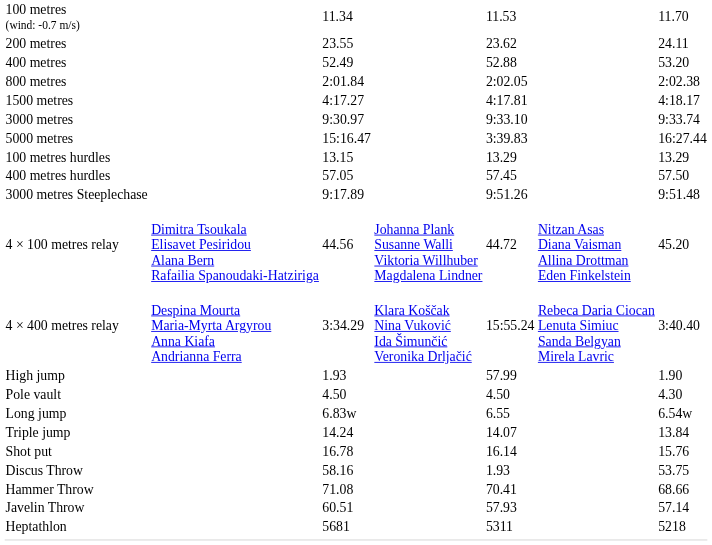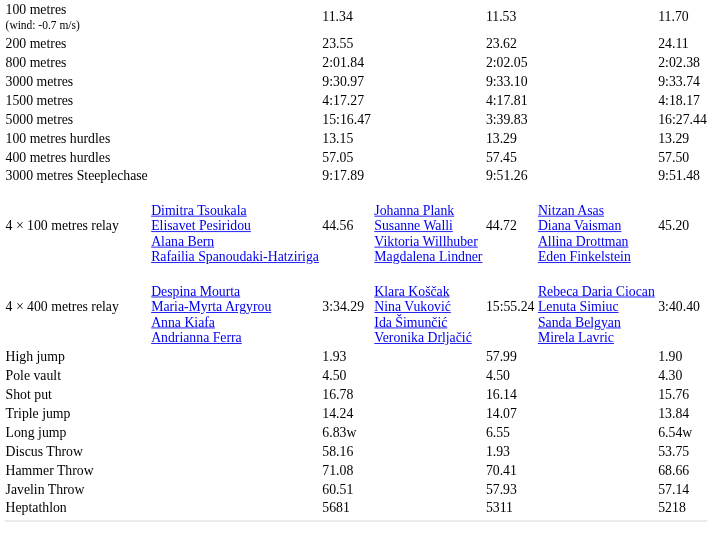 <table>
 <tr>
 <td>100 metres<br><small>(wind: -0.7 m/s)</small></td>
 <td></td>
 <td>11.34</td>
 <td></td>
 <td>11.53</td>
 <td></td>
 <td>11.70</td>
 </tr>
 <tr>
 <td>200 metres</td>
 <td></td>
 <td>23.55</td>
 <td></td>
 <td>23.62</td>
 <td></td>
 <td>24.11</td>
 </tr>
 <tr>
-<td>400 metres</td>
-<td></td>
-<td>52.49</td>
-<td></td>
-<td>52.88</td>
-<td></td>
-<td>53.20</td>
-</tr>
-<tr>
 <td>800 metres</td>
 <td></td>
 <td>2:01.84</td>
 <td></td>
 <td>2:02.05</td>
 <td></td>
 <td>2:02.38</td>
 </tr>
 <tr>
+<td>3000 metres</td>
+<td></td>
+<td>9:30.97</td>
+<td></td>
+<td>9:33.10</td>
+<td></td>
+<td>9:33.74</td>
+</tr>
+<tr>
 <td>1500 metres</td>
 <td></td>
 <td>4:17.27</td>
 <td></td>
 <td>4:17.81</td>
 <td></td>
 <td>4:18.17</td>
-</tr>
-<tr>
-<td>3000 metres</td>
-<td></td>
-<td>9:30.97</td>
-<td></td>
-<td>9:33.10</td>
-<td></td>
-<td>9:33.74</td>
 </tr>
 <tr>
 <td>5000 metres</td>
 <td></td>
 <td>15:16.47  </td>
 <td></td>
 <td>3:39.83</td>
 <td></td>
 <td>16:27.44</td>
 </tr>
 <tr>
 <td>100 metres hurdles</td>
 <td></td>
 <td>13.15</td>
 <td></td>
 <td>13.29</td>
 <td></td>
 <td>13.29</td>
 </tr>
 <tr>
 <td>400 metres hurdles</td>
 <td></td>
 <td>57.05</td>
 <td></td>
 <td>57.45</td>
 <td></td>
 <td>57.50</td>
 </tr>
 <tr>
 <td>3000 metres Steeplechase</td>
 <td></td>
 <td>9:17.89 </td>
 <td></td>
 <td>9:51.26</td>
 <td></td>
 <td>9:51.48</td>
 </tr>
 <tr>
 <td>4 × 100 metres relay</td>
 <td><br><a href='#'>Dimitra Tsoukala</a><br><a href='#'>Elisavet Pesiridou</a><br><a href='#'>Alana Bern</a><br><a href='#'>Rafailia Spanoudaki-Hatziriga</a></td>
 <td>44.56</td>
 <td><br><a href='#'>Johanna Plank</a><br><a href='#'>Susanne Walli</a><br><a href='#'>Viktoria Willhuber</a><br><a href='#'>Magdalena Lindner</a></td>
 <td>44.72</td>
 <td><br><a href='#'>Nitzan Asas</a><br><a href='#'>Diana Vaisman</a><br><a href='#'>Allina Drottman</a><br><a href='#'>Eden Finkelstein</a></td>
 <td>45.20</td>
 </tr>
 <tr>
 <td>4 × 400 metres relay</td>
 <td><br><a href='#'>Despina Mourta</a><br><a href='#'>Maria-Myrta Argyrou</a><br><a href='#'>Anna Kiafa</a><br><a href='#'>Andrianna Ferra</a></td>
 <td>3:34.29</td>
 <td><br><a href='#'>Klara Koščak</a><br><a href='#'>Nina Vuković</a><br><a href='#'>Ida Šimunčić</a><br><a href='#'>Veronika Drljačić</a></td>
 <td>15:55.24</td>
 <td><br><a href='#'>Rebeca Daria Ciocan</a><br><a href='#'>Lenuta Simiuc</a><br><a href='#'>Sanda Belgyan</a><br><a href='#'>Mirela Lavric</a></td>
 <td>3:40.40</td>
 </tr>
 <tr>
 <td>High jump</td>
 <td></td>
 <td>1.93</td>
 <td></td>
 <td>57.99</td>
 <td></td>
 <td>1.90</td>
 </tr>
 <tr>
 <td>Pole vault</td>
 <td></td>
 <td>4.50</td>
 <td></td>
 <td>4.50</td>
 <td></td>
 <td>4.30</td>
 </tr>
 <tr>
-<td>Long jump</td>
+<td>Shot put</td>
 <td></td>
-<td>6.83w</td>
+<td>16.78</td>
 <td></td>
-<td>6.55</td>
+<td>16.14</td>
 <td></td>
-<td>6.54w</td>
+<td>15.76</td>
 </tr>
 <tr>
 <td>Triple jump</td>
 <td></td>
 <td>14.24</td>
 <td></td>
 <td>14.07</td>
 <td></td>
 <td>13.84</td>
 </tr>
 <tr>
-<td>Shot put</td>
+<td>Long jump</td>
 <td></td>
-<td>16.78</td>
+<td>6.83w</td>
 <td></td>
-<td>16.14</td>
+<td>6.55</td>
 <td></td>
-<td>15.76</td>
+<td>6.54w</td>
 </tr>
 <tr>
 <td>Discus Throw</td>
 <td></td>
 <td>58.16</td>
 <td></td>
 <td>1.93</td>
 <td></td>
 <td>53.75</td>
 </tr>
 <tr>
 <td>Hammer Throw</td>
 <td></td>
 <td>71.08</td>
 <td></td>
 <td>70.41</td>
 <td></td>
 <td>68.66</td>
 </tr>
 <tr>
 <td>Javelin Throw</td>
 <td></td>
 <td>60.51</td>
 <td></td>
 <td>57.93</td>
 <td></td>
 <td>57.14</td>
 </tr>
 <tr>
 <td>Heptathlon</td>
 <td></td>
 <td>5681</td>
 <td></td>
 <td>5311</td>
 <td></td>
 <td>5218</td>
 </tr>
 <tr>
 </tr>
 <tr bgcolor= e8e8e8>
 <td colspan=7></td>
 </tr>
 </table>
